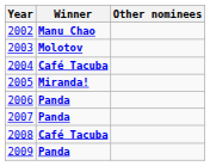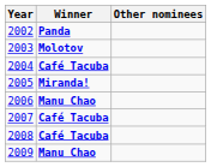 <table class="wikitable">
 <tr>
 <th>Year</th>
 <th>Winner</th>
 <th>Other nominees</th>
 </tr>
 <tr>
 <td><a href='#'>2002</a></td>
-<td><strong><a href='#'>Manu Chao</a></strong></td>
+<td><strong><a href='#'>Panda</a></strong></td>
 <td></td>
 </tr>
 <tr>
 <td><a href='#'>2003</a></td>
 <td><strong><a href='#'>Molotov</a></strong></td>
 <td></td>
 </tr>
 <tr>
 <td><a href='#'>2004</a></td>
 <td><strong><a href='#'>Café Tacuba</a></strong></td>
 <td></td>
 </tr>
 <tr>
 <td><a href='#'>2005</a></td>
 <td><strong><a href='#'>Miranda!</a></strong></td>
 <td></td>
 </tr>
 <tr>
 <td><a href='#'>2006</a></td>
-<td><strong><a href='#'>Panda</a></strong></td>
+<td><strong><a href='#'>Manu Chao</a></strong></td>
 <td></td>
 </tr>
 <tr>
 <td><a href='#'>2007</a></td>
-<td><strong><a href='#'>Panda</a></strong></td>
+<td><strong><a href='#'>Café Tacuba</a></strong></td>
 <td></td>
 </tr>
 <tr>
 <td><a href='#'>2008</a></td>
 <td><strong><a href='#'>Café Tacuba</a></strong></td>
 <td></td>
 </tr>
 <tr>
 <td><a href='#'>2009</a></td>
-<td><strong><a href='#'>Panda</a></strong></td>
+<td><strong><a href='#'>Manu Chao</a></strong></td>
 <td></td>
 </tr>
 </table>
